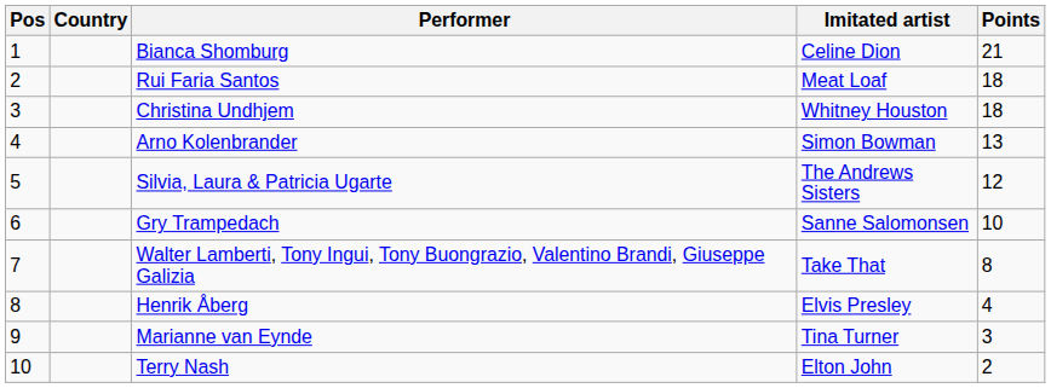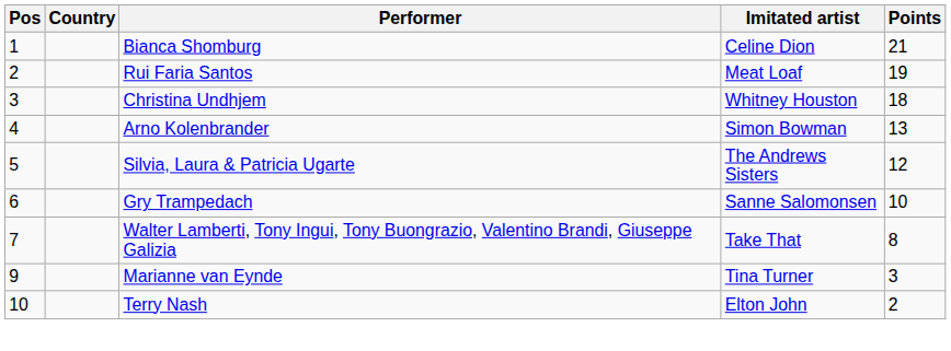 <table class="wikitable">
 <tr>
 <th>Pos</th>
 <th>Country</th>
 <th>Performer</th>
 <th>Imitated artist</th>
 <th>Points</th>
 </tr>
 <tr>
 <td>1</td>
 <td></td>
 <td><a href='#'>Bianca Shomburg</a></td>
 <td><a href='#'>Celine Dion</a></td>
 <td>21</td>
 </tr>
 <tr>
 <td>2</td>
 <td></td>
 <td><a href='#'>Rui Faria Santos</a></td>
 <td><a href='#'>Meat Loaf</a></td>
-<td>18</td>
+<td>19</td>
 </tr>
 <tr>
 <td>3</td>
 <td></td>
 <td><a href='#'>Christina Undhjem</a></td>
 <td><a href='#'>Whitney Houston</a></td>
 <td>18</td>
 </tr>
 <tr>
 <td>4</td>
 <td></td>
 <td><a href='#'>Arno Kolenbrander</a></td>
 <td><a href='#'>Simon Bowman</a></td>
 <td>13</td>
 </tr>
 <tr>
 <td>5</td>
 <td></td>
 <td><a href='#'>Silvia, Laura & Patricia Ugarte</a></td>
 <td><a href='#'>The Andrews Sisters</a></td>
 <td>12</td>
 </tr>
 <tr>
 <td>6</td>
 <td></td>
 <td><a href='#'>Gry Trampedach</a></td>
 <td><a href='#'>Sanne Salomonsen</a></td>
 <td>10</td>
 </tr>
 <tr>
 <td>7</td>
 <td></td>
 <td><a href='#'>Walter Lamberti</a>, <a href='#'>Tony Ingui</a>, <a href='#'>Tony Buongrazio</a>, <a href='#'>Valentino Brandi</a>, <a href='#'>Giuseppe Galizia</a></td>
 <td><a href='#'>Take That</a></td>
 <td>8</td>
 </tr>
 <tr>
-<td>8</td>
-<td></td>
-<td><a href='#'>Henrik Åberg</a></td>
-<td><a href='#'>Elvis Presley</a></td>
-<td>4</td>
-</tr>
-<tr>
 <td>9</td>
 <td></td>
 <td><a href='#'>Marianne van Eynde</a></td>
 <td><a href='#'>Tina Turner</a></td>
 <td>3</td>
 </tr>
 <tr>
 <td>10</td>
 <td></td>
 <td><a href='#'>Terry Nash</a></td>
 <td><a href='#'>Elton John</a></td>
 <td>2</td>
 </tr>
 </table>
